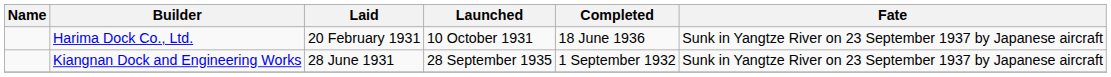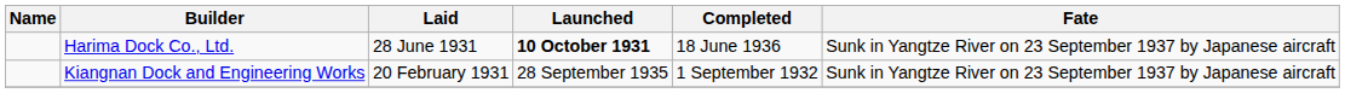 <table class="wikitable">
 <tr>
 <th>Name</th>
 <th>Builder</th>
 <th>Laid</th>
 <th>Launched</th>
 <th>Completed</th>
 <th>Fate</th>
 </tr>
 <tr>
 <td></td>
 <td><a href='#'>Harima Dock Co., Ltd.</a></td>
-<td>20 February 1931</td>
-<td>10 October 1931</td>
+<td>28 June 1931</td>
+<td><strong>10 October 1931</strong></td>
 <td>18 June 1936</td>
 <td>Sunk in Yangtze River on 23 September 1937 by Japanese aircraft</td>
 </tr>
 <tr>
 <td></td>
 <td><a href='#'>Kiangnan Dock and Engineering Works</a></td>
-<td>28 June 1931</td>
+<td>20 February 1931</td>
 <td>28 September 1935</td>
 <td>1 September 1932</td>
 <td>Sunk in Yangtze River on 23 September 1937 by Japanese aircraft</td>
 </tr>
 <tr>
 </tr>
 </table>
